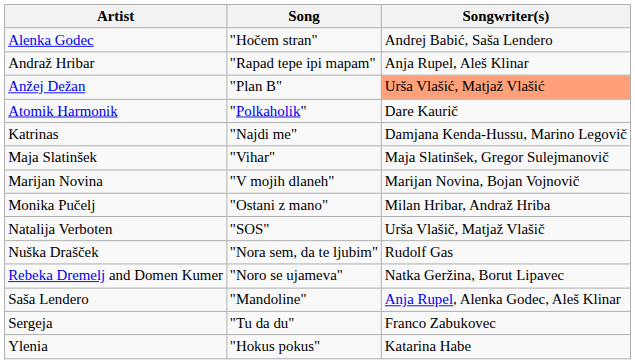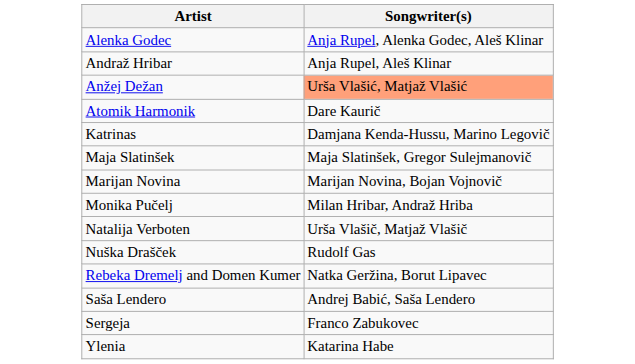 <table class="sortable wikitable" style="margin: 1em auto 1em auto">
 <tr>
 <th>Artist</th>
-<th>Song</th>
 <th>Songwriter(s)</th>
 </tr>
 <tr>
 <td><a href='#'>Alenka Godec</a></td>
-<td>"Hočem stran"</td>
-<td>Andrej Babić, Saša Lendero</td>
+<td><a href='#'>Anja Rupel</a>, Alenka Godec, Aleš Klinar</td>
 </tr>
 <tr>
 <td>Andraž Hribar</td>
-<td>"Rapad tepe ipi mapam"</td>
 <td>Anja Rupel, Aleš Klinar</td>
 </tr>
 <tr>
 <td><a href='#'>Anžej Dežan</a></td>
-<td>"Plan B"</td>
 <td style="background: lightsalmon;">Urša Vlašić, Matjaž Vlašić</td>
 </tr>
 <tr>
 <td><a href='#'>Atomik Harmonik</a></td>
-<td>"<a href='#'>Polkaholik</a>"</td>
 <td>Dare Kaurič</td>
 </tr>
 <tr>
 <td>Katrinas</td>
-<td>"Najdi me"</td>
 <td>Damjana Kenda-Hussu, Marino Legovič</td>
 </tr>
 <tr>
 <td>Maja Slatinšek</td>
-<td>"Vihar"</td>
 <td>Maja Slatinšek, Gregor Sulejmanovič</td>
 </tr>
 <tr>
 <td>Marijan Novina</td>
-<td>"V mojih dlaneh"</td>
 <td>Marijan Novina, Bojan Vojnovič</td>
 </tr>
 <tr>
 <td>Monika Pučelj</td>
-<td>"Ostani z mano"</td>
 <td>Milan Hribar, Andraž Hriba</td>
 </tr>
 <tr>
 <td>Natalija Verboten</td>
-<td>"SOS"</td>
 <td>Urša Vlašič, Matjaž Vlašič</td>
 </tr>
 <tr>
 <td>Nuška Drašček</td>
-<td>"Nora sem, da te ljubim"</td>
 <td>Rudolf Gas</td>
 </tr>
 <tr>
 <td><a href='#'>Rebeka Dremelj</a> and Domen Kumer</td>
-<td>"Noro se ujameva"</td>
 <td>Natka Geržina, Borut Lipavec</td>
 </tr>
 <tr>
 <td>Saša Lendero</td>
-<td>"Mandoline"</td>
-<td><a href='#'>Anja Rupel</a>, Alenka Godec, Aleš Klinar</td>
+<td>Andrej Babić, Saša Lendero</td>
 </tr>
 <tr>
 <td>Sergeja</td>
-<td>"Tu da du"</td>
 <td>Franco Zabukovec</td>
 </tr>
 <tr>
 <td>Ylenia</td>
-<td>"Hokus pokus"</td>
 <td>Katarina Habe</td>
 </tr>
 </table>
